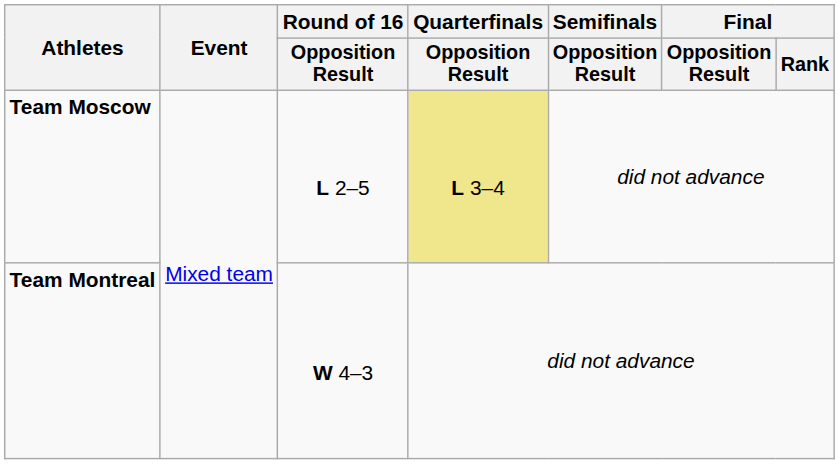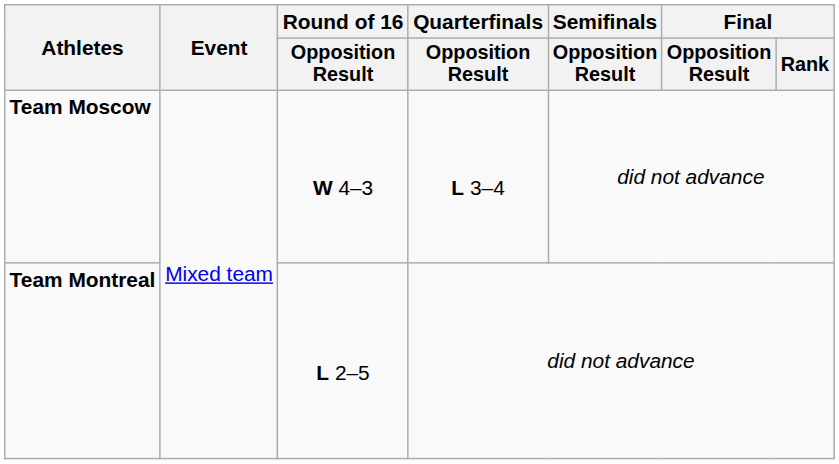 <table class="wikitable" style="font-size:90%">
 <tr>
 <th rowspan=2>Athletes</th>
 <th rowspan=2>Event</th>
 <th>Round of 16</th>
 <th>Quarterfinals</th>
 <th>Semifinals</th>
 <th colspan=2>Final</th>
 </tr>
 <tr style="font-size:95%">
 <th>Opposition<br>Result</th>
 <th>Opposition<br>Result</th>
 <th>Opposition<br>Result</th>
 <th>Opposition<br>Result</th>
 <th>Rank</th>
 </tr>
 <tr align=center>
 <td align=left><strong>Team Moscow</strong><br><br> <br><br><br><br><br></td>
 <td rowspan=2 align=left><a href='#'>Mixed team</a></td>
-<td><br><strong>L</strong> 2–5</td>
-<td style="background: khaki;"><br><strong>L</strong> 3–4</td>
+<td><br><strong>W</strong> 4–3</td>
+<td><br><strong>L</strong> 3–4</td>
 <td colspan=3><em>did not advance</em></td>
 </tr>
 <tr align=center>
 <td align=left><strong>Team Montreal</strong><br><br> <br><br><br><br><br><br></td>
-<td><br><strong>W</strong> 4–3</td>
+<td><br><strong>L</strong> 2–5</td>
 <td colspan=4><em>did not advance</em></td>
 </tr>
 </table>
